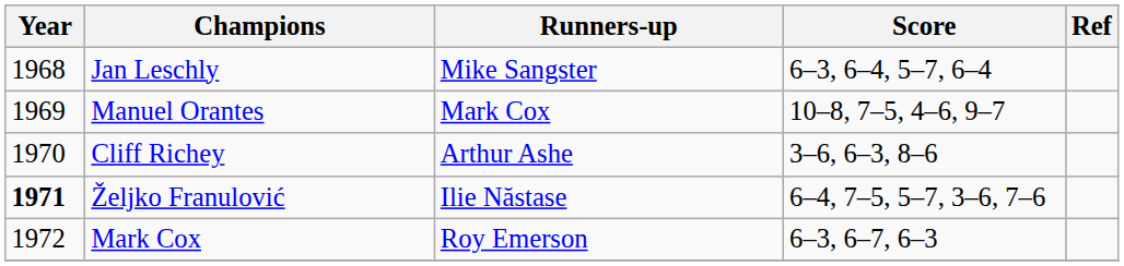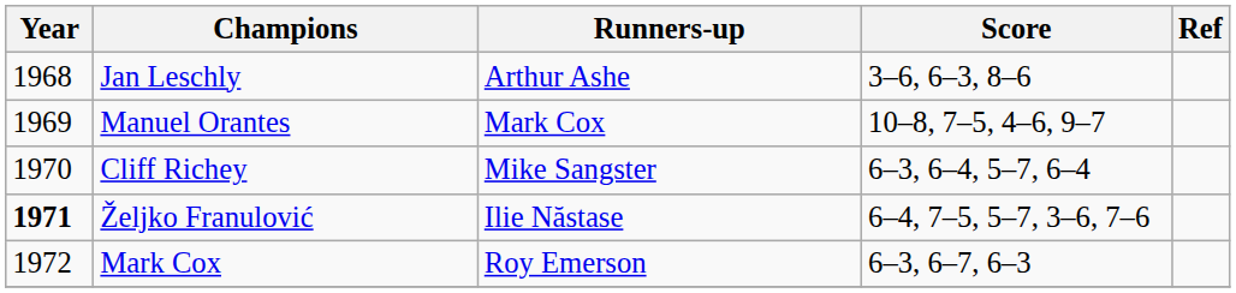 <table class="wikitable">
 <tr>
 <th style="width:40px">Year</th>
 <th style="width:200px">Champions</th>
 <th style="width:200px">Runners-up</th>
 <th style="width:160px" class="unsortable">Score</th>
 <th style="width:20px">Ref</th>
 </tr>
 <tr>
 <td>1968</td>
 <td> <a href='#'>Jan Leschly</a></td>
-<td> <a href='#'>Mike Sangster</a></td>
-<td>6–3, 6–4, 5–7, 6–4</td>
+<td> <a href='#'>Arthur Ashe</a></td>
+<td>3–6, 6–3, 8–6</td>
 <td></td>
 </tr>
 <tr>
 <td>1969</td>
 <td> <a href='#'>Manuel Orantes</a></td>
 <td> <a href='#'>Mark Cox</a></td>
 <td>10–8, 7–5, 4–6, 9–7</td>
 <td></td>
 </tr>
 <tr>
 <td>1970</td>
 <td> <a href='#'>Cliff Richey</a></td>
-<td> <a href='#'>Arthur Ashe</a></td>
-<td>3–6, 6–3, 8–6</td>
+<td> <a href='#'>Mike Sangster</a></td>
+<td>6–3, 6–4, 5–7, 6–4</td>
 <td></td>
 </tr>
 <tr>
 <td><strong>1971</strong></td>
 <td> <a href='#'>Željko Franulović</a></td>
 <td> <a href='#'>Ilie Năstase</a></td>
 <td>6–4, 7–5, 5–7, 3–6, 7–6</td>
 <td></td>
 </tr>
 <tr>
 <td>1972</td>
 <td> <a href='#'>Mark Cox</a></td>
 <td> <a href='#'>Roy Emerson</a></td>
 <td>6–3, 6–7, 6–3</td>
 <td></td>
 </tr>
 <tr>
 </tr>
 </table>
